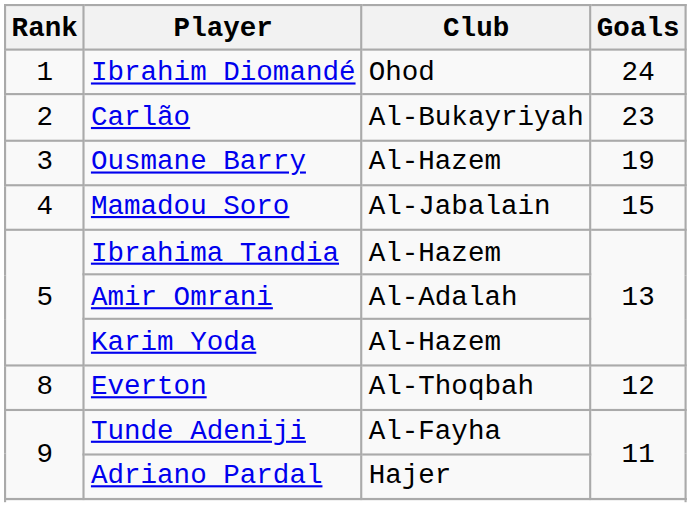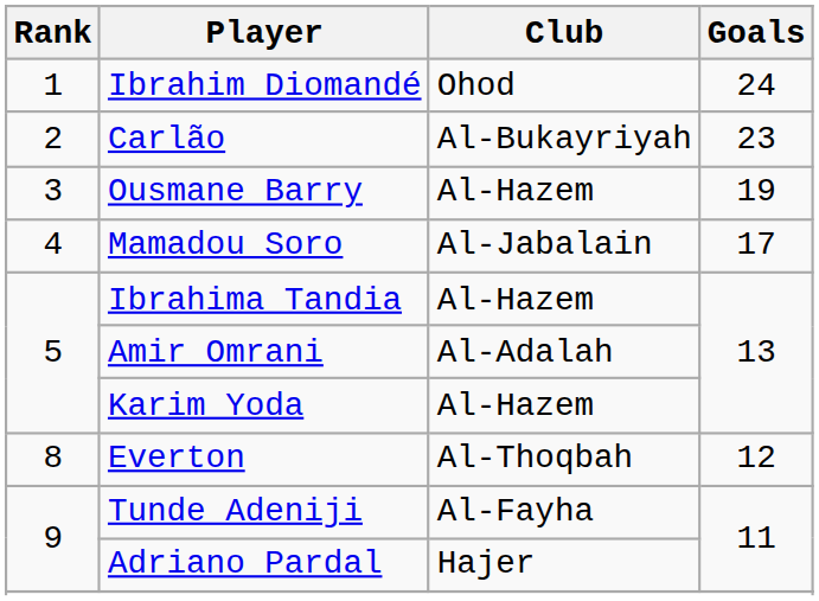 <table class="wikitable" style="text-align:center">
 <tr>
 <th>Rank</th>
 <th>Player</th>
 <th>Club</th>
 <th>Goals</th>
 </tr>
 <tr>
 <td>1</td>
 <td align="left"> <a href='#'>Ibrahim Diomandé</a></td>
 <td align="left">Ohod</td>
 <td>24</td>
 </tr>
 <tr>
 <td>2</td>
 <td align="left"> <a href='#'>Carlão</a></td>
 <td align="left">Al-Bukayriyah</td>
 <td>23</td>
 </tr>
 <tr>
 <td>3</td>
 <td align="left"> <a href='#'>Ousmane Barry</a></td>
 <td align="left">Al-Hazem</td>
 <td>19</td>
 </tr>
 <tr>
 <td>4</td>
 <td align="left"> <a href='#'>Mamadou Soro</a></td>
 <td align="left">Al-Jabalain</td>
-<td>15</td>
+<td>17</td>
 </tr>
 <tr>
 <td rowspan=3>5</td>
 <td align="left"> <a href='#'>Ibrahima Tandia</a></td>
 <td align="left">Al-Hazem</td>
 <td rowspan=3>13</td>
 </tr>
 <tr>
 <td align="left"> <a href='#'>Amir Omrani</a></td>
 <td align="left">Al-Adalah</td>
 </tr>
 <tr>
 <td align="left"> <a href='#'>Karim Yoda</a></td>
 <td align="left">Al-Hazem</td>
 </tr>
 <tr>
 <td>8</td>
 <td align="left"> <a href='#'>Everton</a></td>
 <td align="left">Al-Thoqbah</td>
 <td>12</td>
 </tr>
 <tr>
 <td rowspan=2>9</td>
 <td align="left"> <a href='#'>Tunde Adeniji</a></td>
 <td align="left">Al-Fayha</td>
 <td rowspan=2>11</td>
 </tr>
 <tr>
 <td align="left"> <a href='#'>Adriano Pardal</a></td>
 <td align="left">Hajer</td>
 </tr>
 <tr>
 </tr>
 <tr>
 </tr>
 </table>
